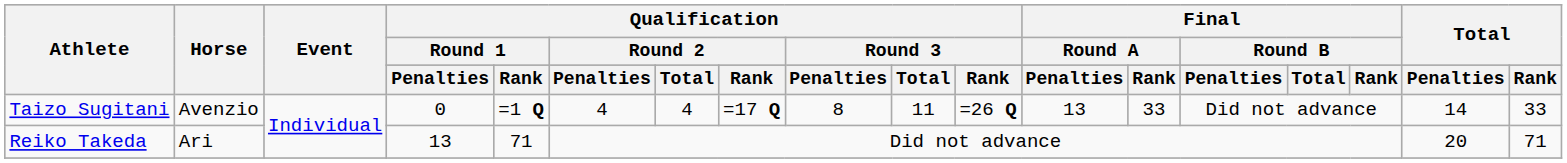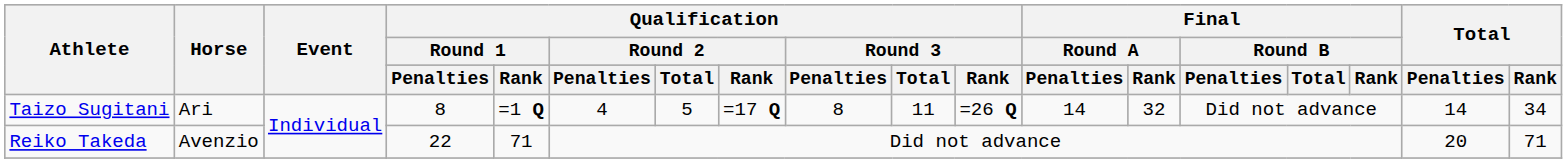 <table class="wikitable" style="font-size:90%">
 <tr>
 <th rowspan="3">Athlete</th>
 <th rowspan="3">Horse</th>
 <th rowspan="3">Event</th>
 <th colspan="8">Qualification</th>
 <th colspan="5">Final</th>
 <th rowspan=2 colspan="2">Total</th>
 </tr>
 <tr style="font-size:95%">
 <th colspan="2">Round 1</th>
 <th colspan="3">Round 2</th>
 <th colspan="3">Round 3</th>
 <th colspan="2">Round A</th>
 <th colspan="3">Round B</th>
 </tr>
 <tr style="font-size:95%">
 <th>Penalties</th>
 <th>Rank</th>
 <th>Penalties</th>
 <th>Total</th>
 <th>Rank</th>
 <th>Penalties</th>
 <th>Total</th>
 <th>Rank</th>
 <th>Penalties</th>
 <th>Rank</th>
 <th>Penalties</th>
 <th>Total</th>
 <th>Rank</th>
 <th>Penalties</th>
 <th>Rank</th>
 </tr>
 <tr align=center>
 <td align=left><a href='#'>Taizo Sugitani</a></td>
-<td align=left>Avenzio</td>
+<td align=left>Ari</td>
 <td align=left rowspan=2><a href='#'>Individual</a></td>
-<td>0</td>
+<td>8</td>
 <td>=1 <strong>Q</strong></td>
 <td>4</td>
-<td>4</td>
+<td>5</td>
 <td>=17 <strong>Q</strong></td>
 <td>8</td>
 <td>11</td>
 <td>=26 <strong>Q</strong></td>
-<td>13</td>
-<td>33</td>
+<td>14</td>
+<td>32</td>
 <td colspan=3>Did not advance</td>
 <td>14</td>
-<td>33</td>
+<td>34</td>
 </tr>
 <tr align=center>
 <td align=left><a href='#'>Reiko Takeda</a></td>
-<td align=left>Ari</td>
-<td>13</td>
+<td align=left>Avenzio</td>
+<td>22</td>
 <td>71</td>
 <td colspan=11>Did not advance</td>
 <td>20</td>
 <td>71</td>
 </tr>
 </table>
